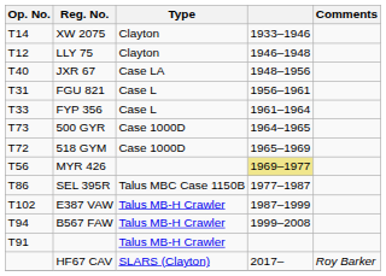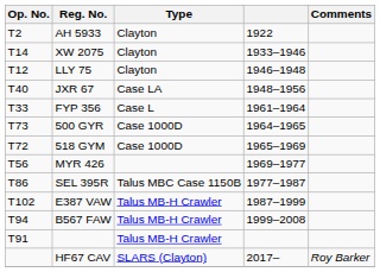 <table class="wikitable">
 <tr>
 <th>Op. No.</th>
 <th>Reg. No.</th>
 <th>Type</th>
 <th></th>
 <th>Comments</th>
+</tr>
+<tr>
+<td>T2</td>
+<td>AH 5933</td>
+<td>Clayton</td>
+<td>1922</td>
+<td></td>
 </tr>
 <tr>
 <td>T14</td>
 <td>XW 2075</td>
 <td>Clayton</td>
 <td>1933–1946</td>
 <td></td>
 </tr>
 <tr>
 <td>T12</td>
 <td>LLY 75</td>
 <td>Clayton</td>
 <td>1946–1948</td>
 <td></td>
 </tr>
 <tr>
 <td>T40</td>
 <td>JXR 67</td>
 <td>Case LA</td>
 <td>1948–1956</td>
-<td></td>
-</tr>
-<tr>
-<td>T31</td>
-<td>FGU 821</td>
-<td>Case L</td>
-<td>1956–1961</td>
 <td></td>
 </tr>
 <tr>
 <td>T33</td>
 <td>FYP 356</td>
 <td>Case L</td>
 <td>1961–1964</td>
 <td></td>
 </tr>
 <tr>
 <td>T73</td>
 <td>500 GYR</td>
 <td>Case 1000D</td>
 <td>1964–1965</td>
 <td></td>
 </tr>
 <tr>
 <td>T72</td>
 <td>518 GYM</td>
 <td>Case 1000D</td>
 <td>1965–1969</td>
 <td></td>
 </tr>
 <tr>
 <td>T56</td>
 <td>MYR 426</td>
 <td></td>
-<td style="background: khaki;">1969–1977</td>
+<td>1969–1977</td>
 <td></td>
 </tr>
 <tr>
 <td>T86</td>
 <td>SEL 395R</td>
 <td>Talus MBC Case 1150B</td>
 <td>1977–1987</td>
 <td></td>
 </tr>
 <tr>
 <td>T102</td>
 <td>E387 VAW</td>
 <td><a href='#'>Talus MB-H Crawler</a></td>
 <td>1987–1999</td>
 <td></td>
 </tr>
 <tr>
 <td>T94</td>
 <td>B567 FAW</td>
 <td><a href='#'>Talus MB-H Crawler</a></td>
 <td>1999–2008</td>
 <td></td>
 </tr>
 <tr>
 <td>T91</td>
 <td></td>
 <td><a href='#'>Talus MB-H Crawler</a></td>
 <td></td>
 <td></td>
 </tr>
 <tr>
 <td></td>
 <td>HF67 CAV</td>
 <td><a href='#'>SLARS (Clayton)</a></td>
 <td>2017–</td>
 <td><em>Roy Barker</em></td>
 </tr>
 <tr>
 </tr>
 </table>
